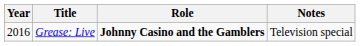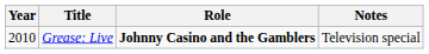 <table class="wikitable sortable">
 <tr>
 <th>Year</th>
 <th>Title</th>
 <th>Role</th>
 <th class="unsortable">Notes</th>
 </tr>
 <tr>
-<td>2016</td>
+<td>2010</td>
 <td><em><a href='#'>Grease: Live</a></em></td>
 <td><strong>Johnny Casino and the Gamblers</strong></td>
 <td>Television special</td>
 </tr>
 </table>
